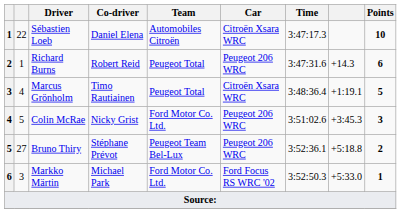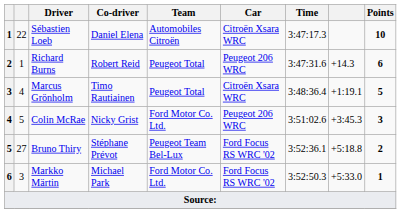 <table class="wikitable" width=85% style="font-size: 85%;">
 <tr>
 <th></th>
 <th></th>
 <th>Driver</th>
 <th>Co-driver</th>
 <th>Team</th>
 <th>Car</th>
 <th>Time</th>
 <th></th>
 <th>Points</th>
 </tr>
 <tr>
 <th>1</th>
 <td align="center">22</td>
 <td> <a href='#'>Sébastien Loeb</a></td>
 <td> <a href='#'>Daniel Elena</a></td>
 <td> <a href='#'>Automobiles Citroën</a></td>
 <td><a href='#'>Citroën Xsara WRC</a></td>
 <td>3:47:17.3</td>
 <td></td>
 <td align="center"><strong>10</strong></td>
 </tr>
 <tr>
 <th>2</th>
 <td align="center">1</td>
 <td> <a href='#'>Richard Burns</a></td>
 <td> <a href='#'>Robert Reid</a></td>
 <td> <a href='#'>Peugeot Total</a></td>
 <td><a href='#'>Peugeot 206 WRC</a></td>
 <td>3:47:31.6</td>
 <td>+14.3</td>
 <td align="center"><strong>6</strong></td>
 </tr>
 <tr>
 <th>3</th>
 <td align="center">4</td>
 <td> <a href='#'>Marcus Grönholm</a></td>
 <td> <a href='#'>Timo Rautiainen</a></td>
 <td> <a href='#'>Peugeot Total</a></td>
 <td><a href='#'>Citroën Xsara WRC</a></td>
 <td>3:48:36.4</td>
 <td>+1:19.1</td>
 <td align="center"><strong>5</strong></td>
 </tr>
 <tr>
 <th>4</th>
 <td align="center">5</td>
 <td> <a href='#'>Colin McRae</a></td>
 <td> <a href='#'>Nicky Grist</a></td>
 <td> <a href='#'>Ford Motor Co. Ltd.</a></td>
 <td><a href='#'>Peugeot 206 WRC</a></td>
 <td>3:51:02.6</td>
 <td>+3:45.3</td>
 <td align="center"><strong>3</strong></td>
 </tr>
 <tr>
 <th>5</th>
 <td align="center">27</td>
 <td> <a href='#'>Bruno Thiry</a></td>
 <td> <a href='#'>Stéphane Prévot</a></td>
 <td> <a href='#'>Peugeot Team Bel-Lux</a></td>
-<td><a href='#'>Peugeot 206 WRC</a></td>
+<td><a href='#'>Ford Focus RS WRC '02</a></td>
 <td>3:52:36.1</td>
 <td>+5:18.8</td>
 <td align="center"><strong>2</strong></td>
 </tr>
 <tr>
 <th>6</th>
 <td align="center">3</td>
 <td> <a href='#'>Markko Märtin</a></td>
 <td> <a href='#'>Michael Park</a></td>
 <td> <a href='#'>Ford Motor Co. Ltd.</a></td>
 <td><a href='#'>Ford Focus RS WRC '02</a></td>
 <td>3:52:50.3</td>
 <td>+5:33.0</td>
 <td align="center"><strong>1</strong></td>
 </tr>
 <tr>
 <td style="background-color:#EAECF0; text-align:center" colspan="9"><strong>Source:</strong></td>
 </tr>
 <tr>
 </tr>
 </table>
